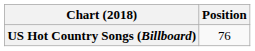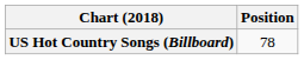 <table class="wikitable sortable plainrowheaders" style="text-align:center">
 <tr>
 <th scope="col">Chart (2018)</th>
 <th scope="col">Position</th>
 </tr>
 <tr>
 <th scope="row">US Hot Country Songs (<em>Billboard</em>)</th>
-<td>76</td>
+<td>78</td>
 </tr>
 </table>
